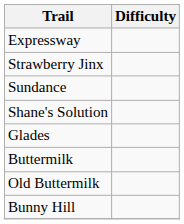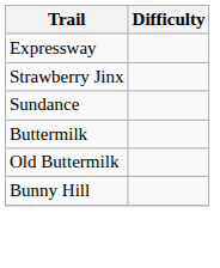 <table class="wikitable">
 <tr>
 <th>Trail</th>
 <th>Difficulty</th>
 </tr>
 <tr>
 <td>Expressway</td>
 <td align="center"></td>
 </tr>
 <tr>
 <td>Strawberry Jinx</td>
 <td align="center"></td>
 </tr>
 <tr>
 <td>Sundance</td>
 <td align="center"></td>
 </tr>
 <tr>
-<td>Shane's Solution</td>
-<td align="center"></td>
-</tr>
-<tr>
-<td>Glades</td>
-<td align="center"></td>
-</tr>
-<tr>
 <td>Buttermilk</td>
 <td align="center"></td>
 </tr>
 <tr>
 <td>Old Buttermilk</td>
 <td align="center"></td>
 </tr>
 <tr>
 <td>Bunny Hill</td>
 <td align="center"></td>
 </tr>
 <tr>
 </tr>
 </table>
